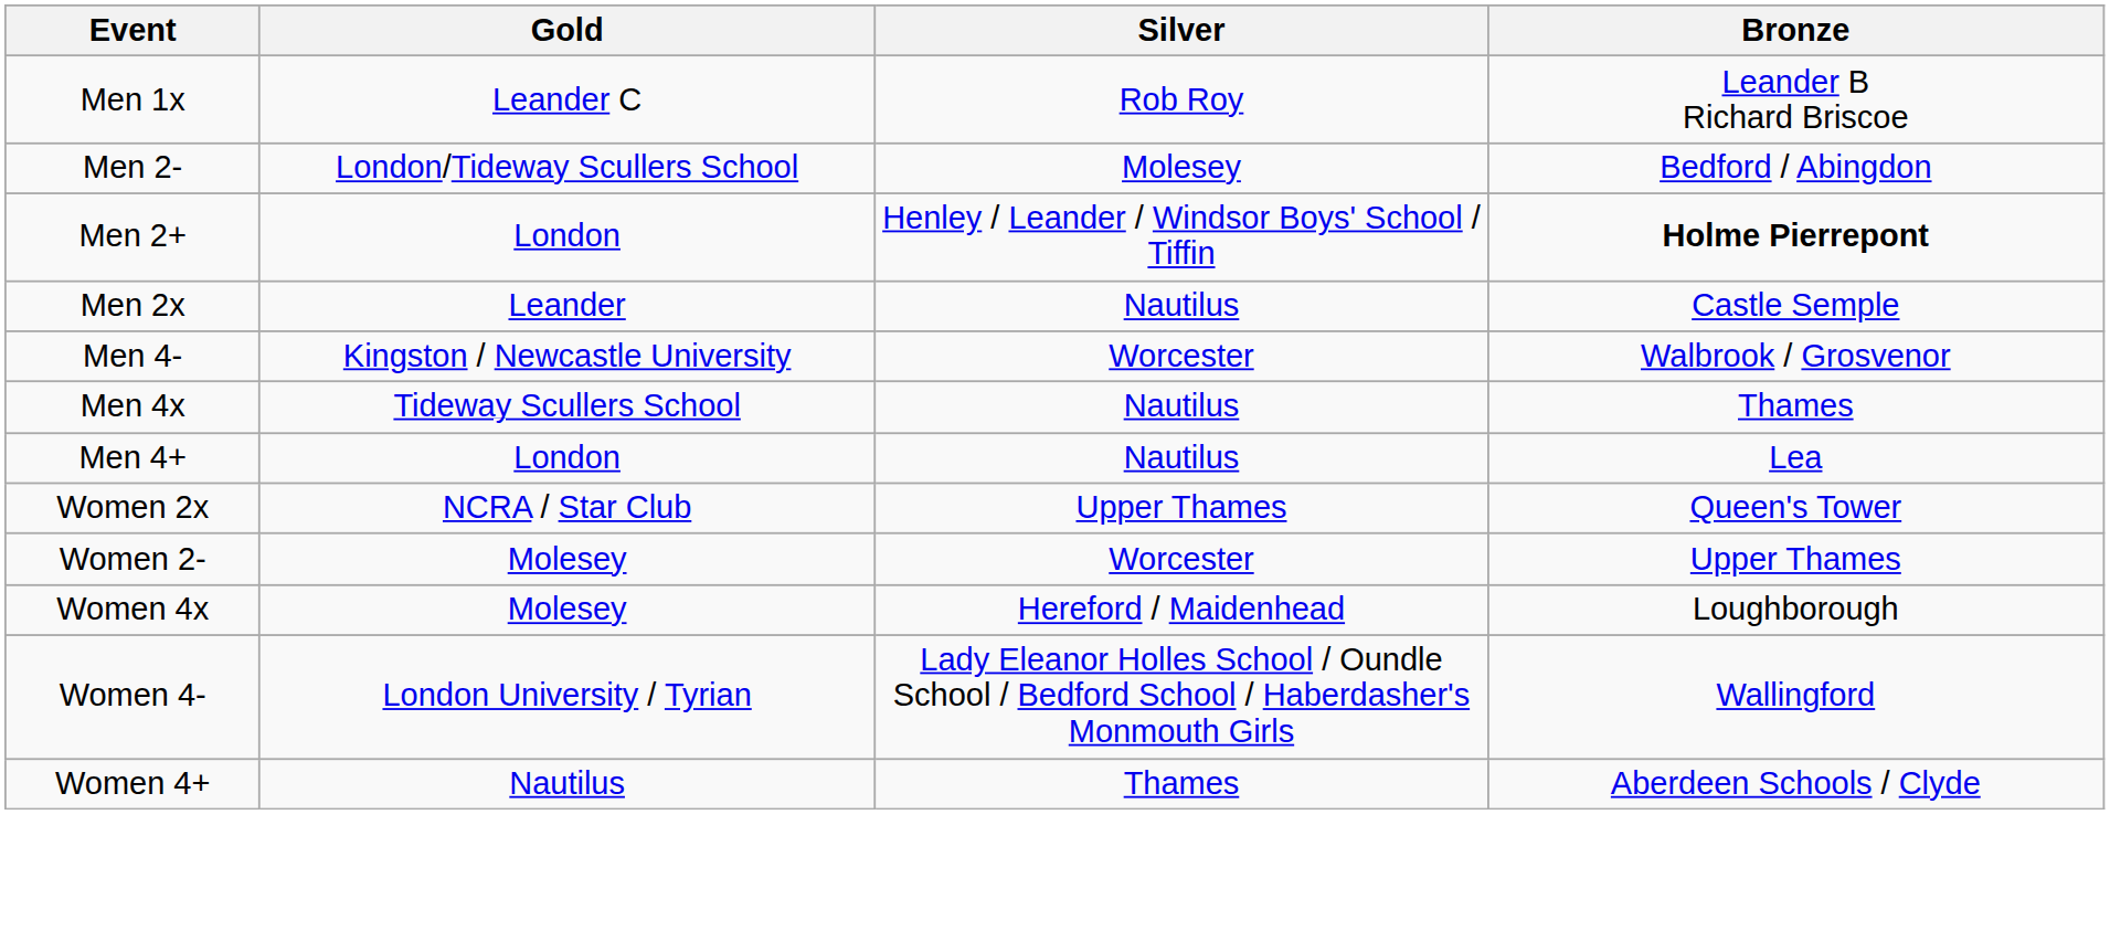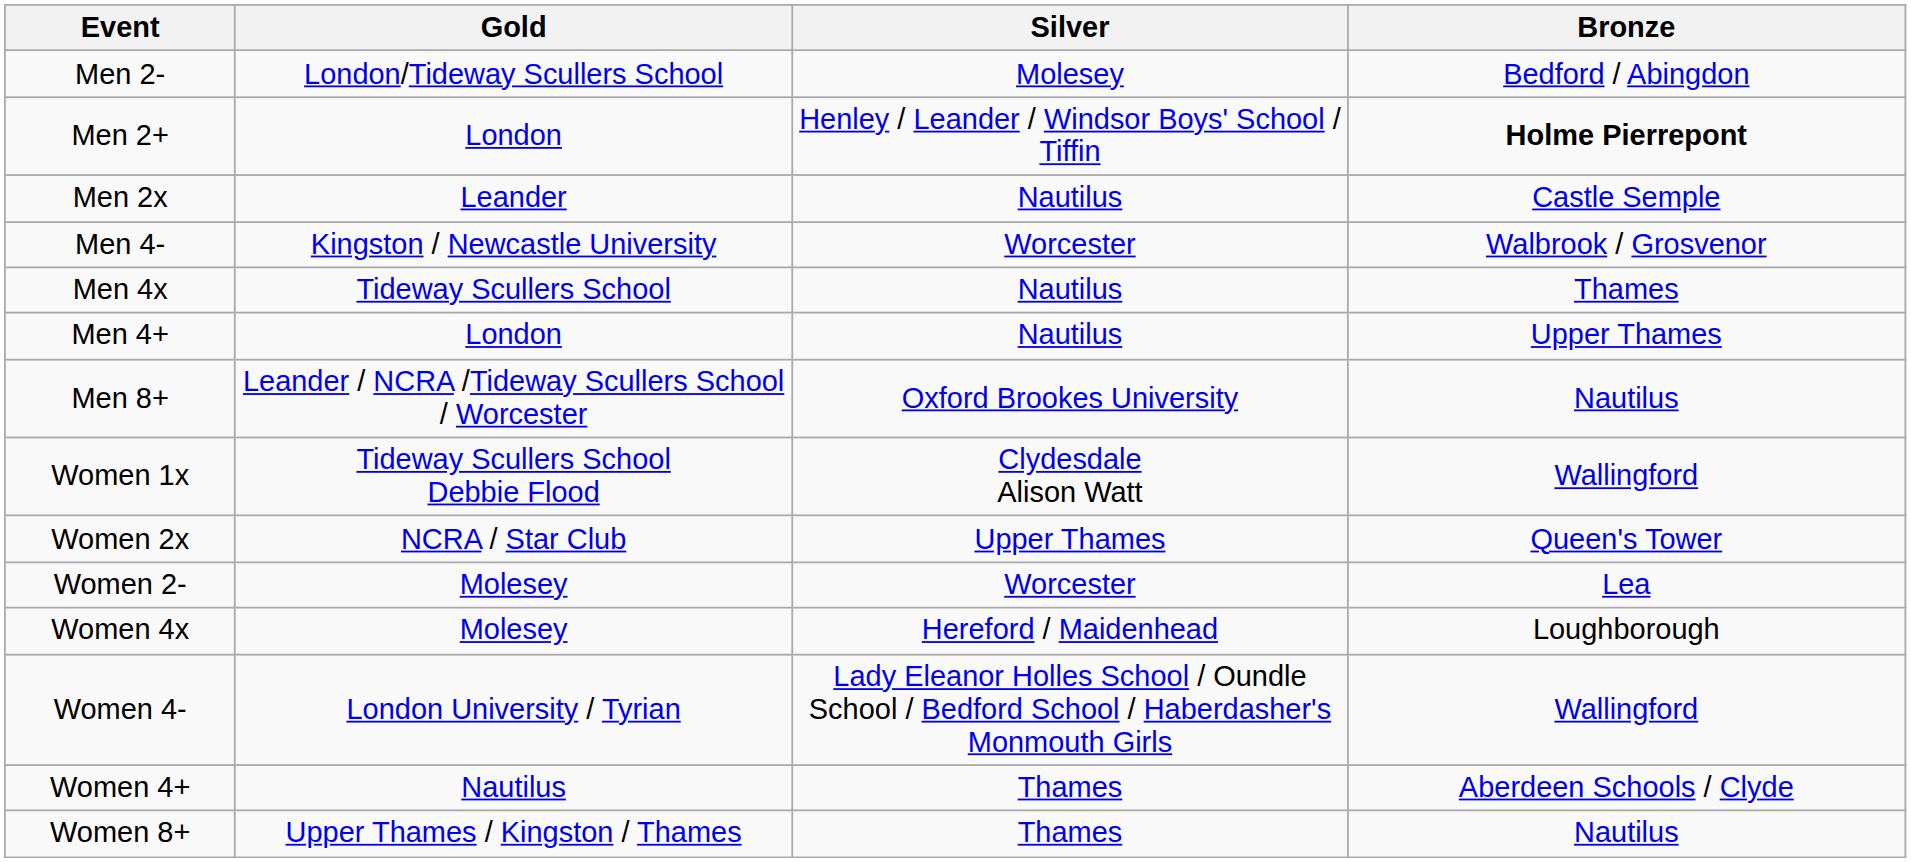 <table class="wikitable" style="text-align:center">
 <tr>
 <th width=120>Event</th>
 <th width=300>Gold</th>
 <th width=300>Silver</th>
 <th width=300>Bronze</th>
-</tr>
-<tr>
-<td>Men 1x</td>
-<td><a href='#'>Leander</a> C<br></td>
-<td><a href='#'>Rob Roy</a><br></td>
-<td><a href='#'>Leander</a> B <br> Richard Briscoe</td>
 </tr>
 <tr>
 <td>Men 2-</td>
 <td><a href='#'>London</a>/<a href='#'>Tideway Scullers School</a> <br></td>
 <td><a href='#'>Molesey</a> <br></td>
 <td><a href='#'>Bedford</a> / <a href='#'>Abingdon</a>  <br></td>
 </tr>
 <tr>
 <td>Men 2+</td>
 <td><a href='#'>London</a><br></td>
 <td><a href='#'>Henley</a> / <a href='#'>Leander</a> / <a href='#'>Windsor Boys' School</a> / <a href='#'>Tiffin</a><br></td>
 <td><strong>Holme Pierrepont<br></strong></td>
 </tr>
 <tr>
 <td>Men 2x</td>
 <td><a href='#'>Leander</a>  <br></td>
 <td><a href='#'>Nautilus</a><br></td>
 <td><a href='#'>Castle Semple</a><br></td>
 </tr>
 <tr>
 <td>Men 4-</td>
 <td><a href='#'>Kingston</a> / <a href='#'>Newcastle University</a><br></td>
 <td><a href='#'>Worcester</a><br></td>
 <td><a href='#'>Walbrook</a> / <a href='#'>Grosvenor</a><br></td>
 </tr>
 <tr>
 <td>Men 4x</td>
 <td><a href='#'>Tideway Scullers School</a><br></td>
 <td><a href='#'>Nautilus</a><br></td>
 <td><a href='#'>Thames</a><br></td>
 </tr>
 <tr>
 <td>Men 4+</td>
 <td><a href='#'>London</a><br></td>
 <td><a href='#'>Nautilus</a><br></td>
-<td><a href='#'>Lea</a><br></td>
+<td><a href='#'>Upper Thames</a>   <br></td>
+</tr>
+<tr>
+<td>Men 8+</td>
+<td><a href='#'>Leander</a> / <a href='#'>NCRA</a> /<a href='#'>Tideway Scullers School</a> / <a href='#'>Worcester</a><br></td>
+<td><a href='#'>Oxford Brookes University</a><br></td>
+<td><a href='#'>Nautilus</a> <br></td>
+</tr>
+<tr>
+<td>Women 1x</td>
+<td><a href='#'>Tideway Scullers School</a><br><a href='#'>Debbie Flood</a></td>
+<td><a href='#'>Clydesdale</a><br>Alison Watt</td>
+<td><a href='#'>Wallingford</a><br></td>
 </tr>
 <tr>
 <td>Women 2x</td>
 <td><a href='#'>NCRA</a> / <a href='#'>Star Club</a><br></td>
 <td><a href='#'>Upper Thames</a> <br></td>
 <td><a href='#'>Queen's Tower</a><br></td>
 </tr>
 <tr>
 <td>Women 2-</td>
 <td><a href='#'>Molesey</a><br></td>
 <td><a href='#'>Worcester</a> <br></td>
-<td><a href='#'>Upper Thames</a>   <br></td>
+<td><a href='#'>Lea</a><br></td>
 </tr>
 <tr>
 <td>Women 4x</td>
 <td><a href='#'>Molesey</a><br></td>
 <td><a href='#'>Hereford</a> / <a href='#'>Maidenhead</a> <br></td>
 <td>Loughborough<br></td>
 </tr>
 <tr>
 <td>Women 4-</td>
 <td><a href='#'>London University</a> / <a href='#'>Tyrian</a> <br></td>
 <td><a href='#'>Lady Eleanor Holles School</a> / Oundle School / <a href='#'>Bedford School</a> / <a href='#'>Haberdasher's Monmouth Girls</a> <br></td>
 <td><a href='#'>Wallingford</a><br></td>
 </tr>
 <tr>
 <td>Women 4+</td>
 <td><a href='#'>Nautilus</a><br></td>
 <td><a href='#'>Thames</a><br></td>
 <td><a href='#'>Aberdeen Schools</a> / <a href='#'>Clyde</a><br></td>
 </tr>
+<tr>
+<td>Women 8+</td>
+<td><a href='#'>Upper Thames</a> / <a href='#'>Kingston</a> / <a href='#'>Thames</a><br></td>
+<td><a href='#'>Thames</a> <br></td>
+<td><a href='#'>Nautilus</a><br></td>
+</tr>
 </table>
